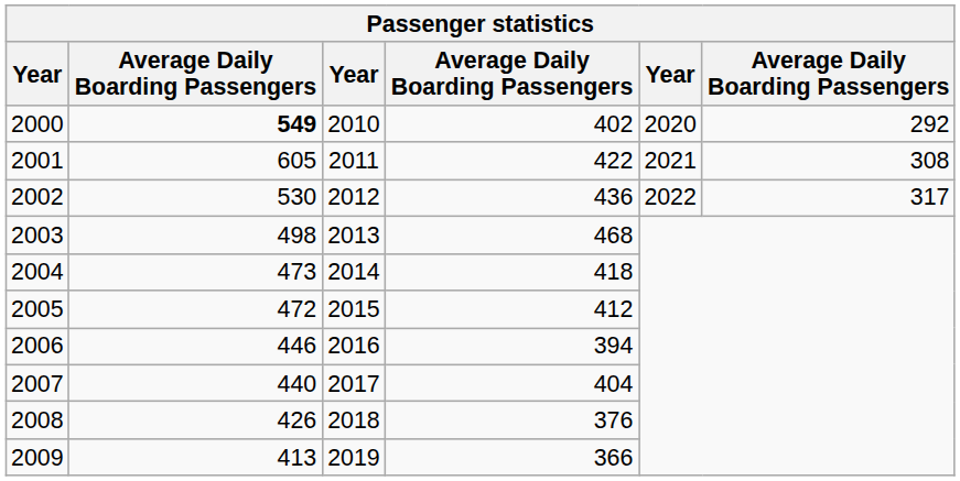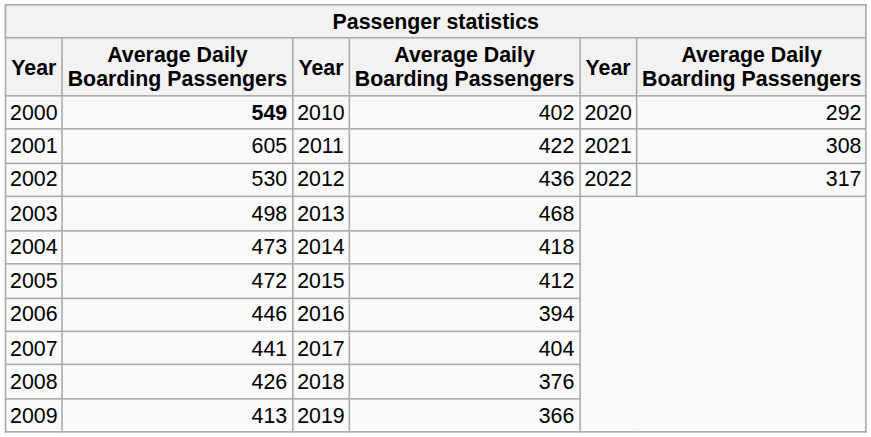 <table class="wikitable" style="margin: 1em 0.2em; text-align: center; font-size: 85%;">
 <tr style="background: #ddd;">
 <th colspan="6">Passenger statistics</th>
 </tr>
 <tr>
 <th>Year</th>
 <th>Average Daily <br> Boarding Passengers</th>
 <th>Year</th>
 <th>Average Daily <br> Boarding Passengers</th>
 <th>Year</th>
 <th>Average Daily <br> Boarding Passengers</th>
 </tr>
 <tr>
 <td>2000</td>
 <td style="text-align:right;"><strong>549</strong></td>
 <td>2010</td>
 <td style="text-align:right;">402</td>
 <td>2020</td>
 <td style="text-align:right;">292</td>
 </tr>
 <tr>
 <td>2001</td>
 <td style="text-align:right;">605</td>
 <td>2011</td>
 <td style="text-align:right;">422</td>
 <td>2021</td>
 <td style="text-align:right;">308</td>
 </tr>
 <tr>
 <td>2002</td>
 <td style="text-align:right;">530</td>
 <td>2012</td>
 <td style="text-align:right;">436</td>
 <td>2022</td>
 <td style="text-align:right;">317</td>
 </tr>
 <tr>
 <td>2003</td>
 <td style="text-align:right;">498</td>
 <td>2013</td>
 <td style="text-align:right;">468</td>
 <td colspan="2" rowspan="7"></td>
 </tr>
 <tr>
 <td>2004</td>
 <td style="text-align:right;">473</td>
 <td>2014</td>
 <td style="text-align:right;">418</td>
 </tr>
 <tr>
 <td>2005</td>
 <td style="text-align:right;">472</td>
 <td>2015</td>
 <td style="text-align:right;">412</td>
 </tr>
 <tr>
 <td>2006</td>
 <td style="text-align:right;">446</td>
 <td>2016</td>
 <td style="text-align:right;">394</td>
 </tr>
 <tr>
 <td>2007</td>
-<td style="text-align:right;">440</td>
+<td style="text-align:right;">441</td>
 <td>2017</td>
 <td style="text-align:right;">404</td>
 </tr>
 <tr>
 <td>2008</td>
 <td style="text-align:right;">426</td>
 <td>2018</td>
 <td style="text-align:right;">376</td>
 </tr>
 <tr>
 <td>2009</td>
 <td style="text-align:right;">413</td>
 <td>2019</td>
 <td style="text-align:right;">366</td>
 </tr>
 </table>
